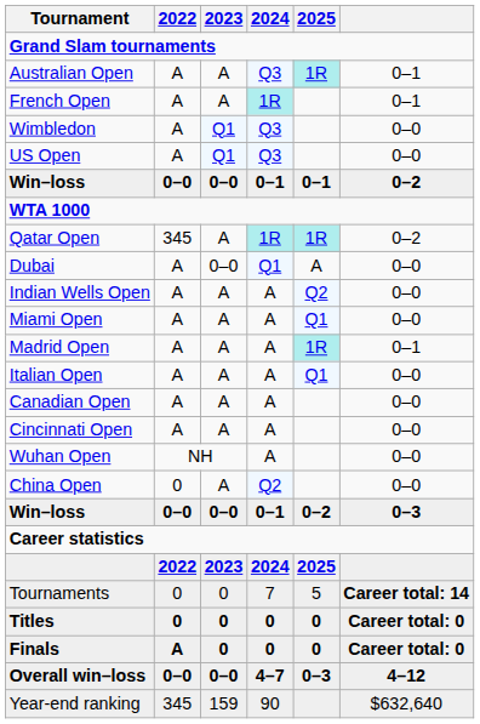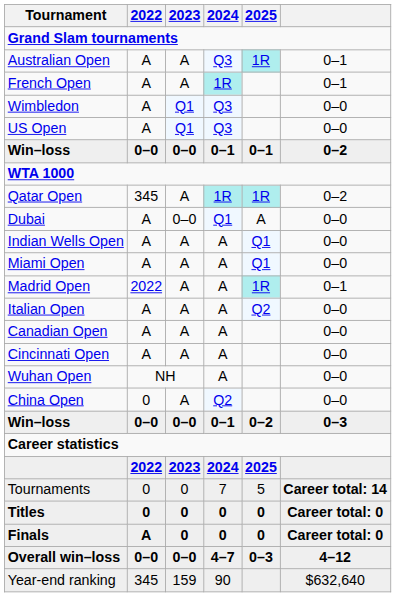 <table class="wikitable" style="text-align:center">
 <tr>
 <th>Tournament</th>
 <th><a href='#'>2022</a></th>
 <th><a href='#'>2023</a></th>
 <th><a href='#'>2024</a></th>
 <th><a href='#'>2025</a></th>
 <th></th>
 </tr>
 <tr>
 <td colspan="7" align="left"><strong><a href='#'>Grand Slam tournaments</a></strong></td>
 </tr>
 <tr>
 <td align="left"><a href='#'>Australian Open</a></td>
 <td>A</td>
 <td>A</td>
 <td bgcolor=f0f8ff><a href='#'>Q3</a></td>
 <td bgcolor=afeeee><a href='#'>1R</a></td>
 <td>0–1</td>
 </tr>
 <tr>
 <td align="left"><a href='#'>French Open</a></td>
 <td>A</td>
 <td>A</td>
 <td bgcolor=afeeee><a href='#'>1R</a></td>
 <td></td>
 <td>0–1</td>
 </tr>
 <tr>
 <td align="left"><a href='#'>Wimbledon</a></td>
 <td>A</td>
 <td bgcolor=f0f8ff><a href='#'>Q1</a></td>
 <td bgcolor=f0f8ff><a href='#'>Q3</a></td>
 <td></td>
 <td>0–0</td>
 </tr>
 <tr>
 <td align="left"><a href='#'>US Open</a></td>
 <td>A</td>
 <td bgcolor=f0f8ff><a href='#'>Q1</a></td>
 <td bgcolor=f0f8ff><a href='#'>Q3</a></td>
 <td></td>
 <td>0–0</td>
 </tr>
 <tr style="background:#efefef;font-weight:bold">
 <td align="left">Win–loss</td>
 <td>0–0</td>
 <td>0–0</td>
 <td>0–1</td>
 <td>0–1</td>
 <td>0–2</td>
 </tr>
 <tr>
 <td colspan="7" align="left"><strong><a href='#'>WTA 1000</a></strong></td>
 </tr>
 <tr>
 <td align="left"><a href='#'>Qatar Open</a></td>
 <td>345</td>
 <td>A</td>
 <td bgcolor= afeeee><a href='#'>1R</a></td>
 <td bgcolor= afeeee><a href='#'>1R</a></td>
 <td>0–2</td>
 </tr>
 <tr>
 <td align="left"><a href='#'>Dubai</a></td>
 <td>A</td>
 <td>0–0</td>
 <td bgcolor= f0f8ff><a href='#'>Q1</a></td>
 <td>A</td>
 <td>0–0</td>
 </tr>
 <tr>
 <td align="left"><a href='#'>Indian Wells Open</a></td>
 <td>A</td>
 <td>A</td>
 <td>A</td>
-<td bgcolor= f0f8ff><a href='#'>Q2</a></td>
+<td bgcolor= f0f8ff><a href='#'>Q1</a></td>
 <td>0–0</td>
 </tr>
 <tr>
 <td align="left"><a href='#'>Miami Open</a></td>
 <td>A</td>
 <td>A</td>
 <td>A</td>
 <td bgcolor= f0f8ff><a href='#'>Q1</a></td>
 <td>0–0</td>
 </tr>
 <tr>
 <td align="left"><a href='#'>Madrid Open</a></td>
-<td>A</td>
+<td><a href='#'>2022</a></td>
 <td>A</td>
 <td>A</td>
 <td bgcolor= afeeee><a href='#'>1R</a></td>
 <td>0–1</td>
 </tr>
 <tr>
 <td align="left"><a href='#'>Italian Open</a></td>
 <td>A</td>
 <td>A</td>
 <td>A</td>
-<td bgcolor= f0f8ff><a href='#'>Q1</a></td>
+<td bgcolor= f0f8ff><a href='#'>Q2</a></td>
 <td>0–0</td>
 </tr>
 <tr>
 <td align="left"><a href='#'>Canadian Open</a></td>
 <td>A</td>
 <td>A</td>
 <td>A</td>
 <td></td>
 <td>0–0</td>
 </tr>
 <tr>
 <td align="left"><a href='#'>Cincinnati Open</a></td>
 <td>A</td>
 <td>A</td>
 <td>A</td>
 <td></td>
 <td>0–0<br></td>
 </tr>
 <tr>
 <td align="left"><a href='#'>Wuhan Open</a></td>
 <td colspan=2>NH</td>
 <td>A</td>
 <td></td>
 <td>0–0</td>
 </tr>
 <tr>
 <td align="left"><a href='#'>China Open</a></td>
 <td>0</td>
 <td>A</td>
 <td bgcolor= f0f8ff><a href='#'>Q2</a></td>
 <td></td>
 <td>0–0</td>
 </tr>
 <tr style="background:#efefef;font-weight:bold">
 <td align="left">Win–loss</td>
 <td>0–0</td>
 <td>0–0</td>
 <td>0–1</td>
 <td>0–2</td>
 <td>0–3</td>
 </tr>
 <tr>
 <td colspan="7" align="left"><strong>Career statistics</strong></td>
 </tr>
 <tr style="background:#efefef;font-weight:bold">
 <td></td>
 <td><a href='#'>2022</a></td>
 <td><a href='#'>2023</a></td>
 <td><a href='#'>2024</a></td>
 <th><a href='#'>2025</a></th>
 <td></td>
 </tr>
 <tr bgcolor="efefef">
 <td align="left">Tournaments</td>
 <td>0</td>
 <td>0</td>
 <td>7</td>
 <td>5</td>
 <td colspan="3"><strong>Career total: 14</strong></td>
 </tr>
 <tr style="background:#efefef;font-weight:bold">
 <td align="left">Titles</td>
 <td>0</td>
 <td>0</td>
 <td>0</td>
 <td>0</td>
 <td colspan="3">Career total: 0</td>
 </tr>
 <tr style="background:#efefef;font-weight:bold">
 <td align="left">Finals</td>
 <td>A</td>
 <td>0</td>
 <td>0</td>
 <td>0</td>
 <td colspan="3">Career total: 0</td>
 </tr>
 <tr style="background:#efefef;font-weight:bold">
 <td align="left">Overall win–loss</td>
 <td>0–0</td>
 <td>0–0</td>
 <td>4–7</td>
 <td>0–3</td>
 <td>4–12</td>
 </tr>
 <tr bgcolor="efefef">
 <td align="left">Year-end ranking</td>
 <td>345</td>
 <td>159</td>
 <td>90</td>
 <td></td>
 <td>$632,640</td>
 </tr>
 </table>
